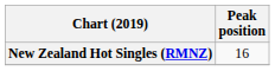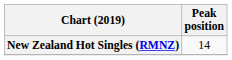 <table class="wikitable sortable plainrowheaders" style="text-align:center">
 <tr>
 <th scope="col">Chart (2019)</th>
 <th scope="col">Peak<br>position</th>
 </tr>
 <tr>
 <th scope="row">New Zealand Hot Singles (<a href='#'>RMNZ</a>)</th>
-<td>16</td>
+<td>14</td>
 </tr>
 <tr>
 </tr>
 </table>
